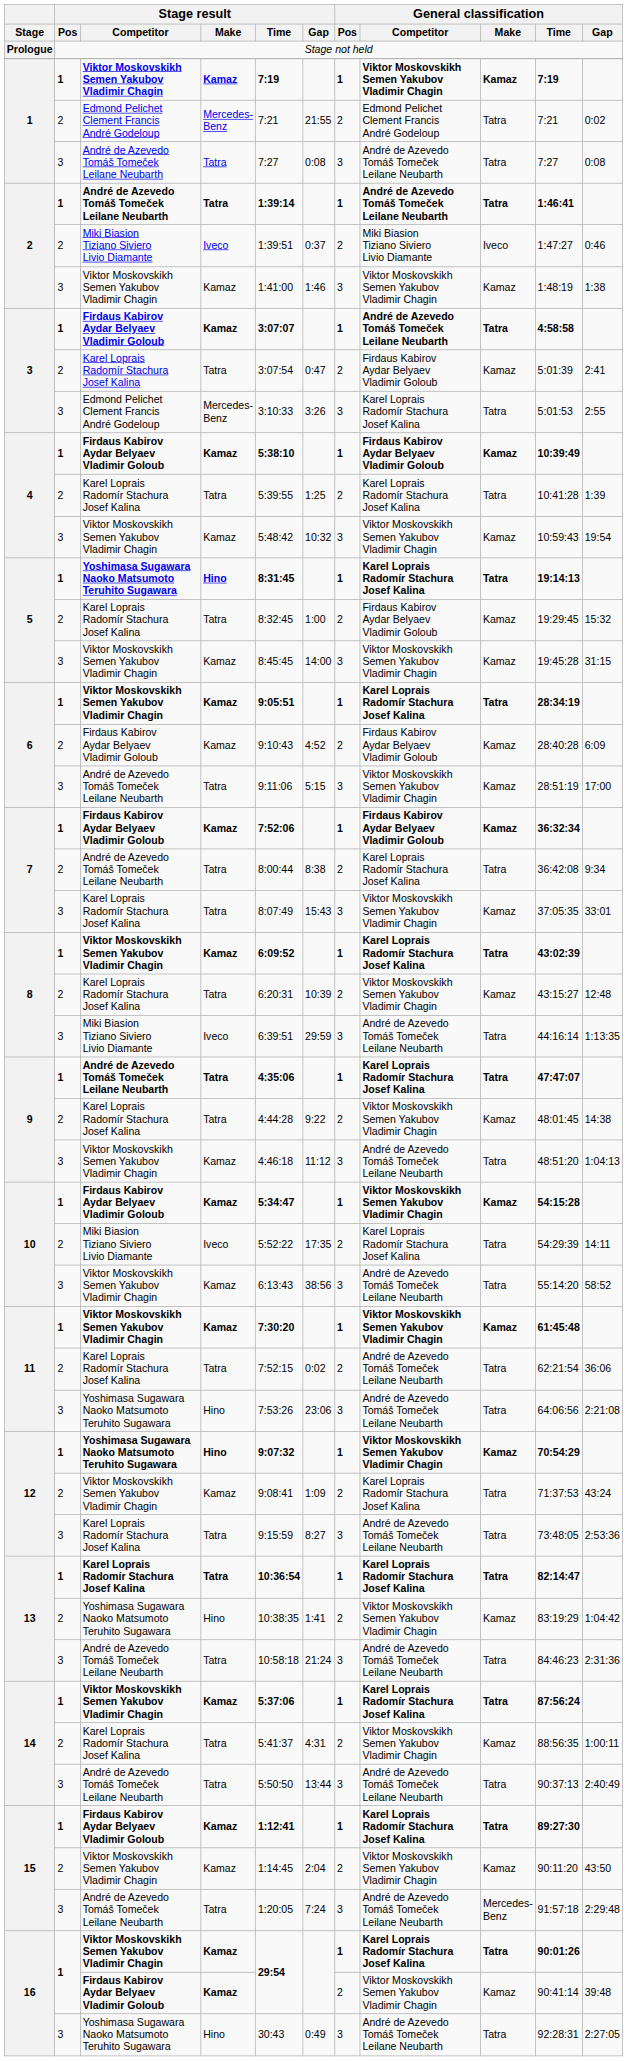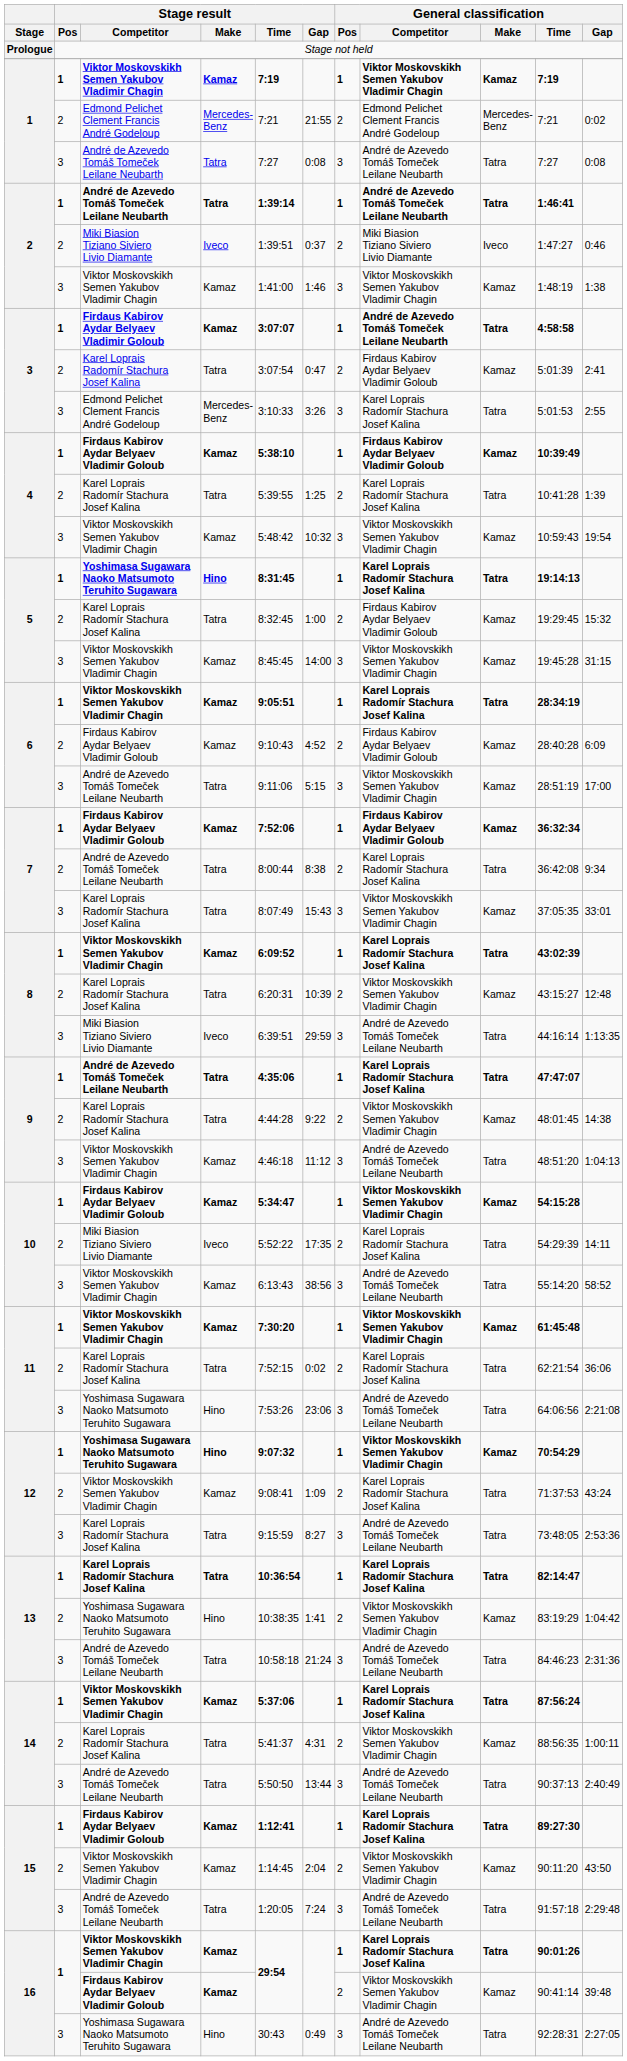 <table class="wikitable" style="font-size:97%;">
 <tr>
 <th></th>
 <th colspan=5><big>Stage result </big></th>
 <th colspan=5><big>General classification</big></th>
 </tr>
 <tr>
 <th width="40px">Stage</th>
 <th width="30px">Pos</th>
 <th width="170px">Competitor</th>
 <th width="50px">Make</th>
 <th width="40px">Time</th>
 <th width="40px">Gap</th>
 <th width="30px">Pos</th>
 <th width="170px">Competitor</th>
 <th width="50px">Make</th>
 <th width="40px">Time</th>
 <th width="40px">Gap</th>
 </tr>
 <tr>
 <th><strong>Prologue</strong></th>
 <td colspan=10 align=center><em>Stage not held</em></td>
 </tr>
 <tr>
 </tr>
 <tr>
 <th rowspan=3><strong>1</strong></th>
 <td><strong>1</strong></td>
 <td><strong> <a href='#'>Viktor Moskovskikh</a><br> <a href='#'>Semen Yakubov</a><br> <a href='#'>Vladimir Chagin</a></strong></td>
 <td><strong><a href='#'>Kamaz</a></strong></td>
 <td><strong>7:19</strong></td>
 <td></td>
 <td><strong>1</strong></td>
 <td><strong> Viktor Moskovskikh<br> Semen Yakubov<br> Vladimir Chagin</strong></td>
 <td><strong>Kamaz</strong></td>
 <td><strong>7:19</strong></td>
 <td></td>
 </tr>
 <tr>
 <td>2</td>
 <td> <a href='#'>Edmond Pelichet</a><br> <a href='#'>Clement Francis</a><br> <a href='#'>André Godeloup</a></td>
 <td><a href='#'>Mercedes-Benz</a></td>
 <td>7:21</td>
 <td>21:55</td>
 <td>2</td>
 <td> Edmond Pelichet<br> Clement Francis<br> André Godeloup</td>
-<td>Tatra</td>
+<td>Mercedes-Benz</td>
 <td>7:21</td>
 <td>0:02</td>
 </tr>
 <tr>
 <td>3</td>
 <td> <a href='#'>André de Azevedo</a><br> <a href='#'>Tomáš Tomeček</a><br> <a href='#'>Leilane Neubarth</a></td>
 <td><a href='#'>Tatra</a></td>
 <td>7:27</td>
 <td>0:08</td>
 <td>3</td>
 <td> André de Azevedo<br> Tomáš Tomeček<br> Leilane Neubarth</td>
 <td>Tatra</td>
 <td>7:27</td>
 <td>0:08</td>
 </tr>
 <tr>
 <th rowspan=3><strong>2</strong></th>
 <td><strong>1</strong></td>
 <td><strong> André de Azevedo<br> Tomáš Tomeček<br> Leilane Neubarth</strong></td>
 <td><strong>Tatra</strong></td>
 <td><strong>1:39:14</strong></td>
 <td></td>
 <td><strong>1</strong></td>
 <td><strong> André de Azevedo<br> Tomáš Tomeček<br> Leilane Neubarth</strong></td>
 <td><strong>Tatra</strong></td>
 <td><strong>1:46:41</strong></td>
 <td></td>
 </tr>
 <tr>
 <td>2</td>
 <td> <a href='#'>Miki Biasion</a><br> <a href='#'>Tiziano Siviero</a><br> <a href='#'>Livio Diamante</a></td>
 <td><a href='#'>Iveco</a></td>
 <td>1:39:51</td>
 <td>0:37</td>
 <td>2</td>
 <td> Miki Biasion<br> Tiziano Siviero<br> Livio Diamante</td>
 <td>Iveco</td>
 <td>1:47:27</td>
 <td>0:46</td>
 </tr>
 <tr>
 <td>3</td>
 <td> Viktor Moskovskikh<br> Semen Yakubov<br> Vladimir Chagin</td>
 <td>Kamaz</td>
 <td>1:41:00</td>
 <td>1:46</td>
 <td>3</td>
 <td> Viktor Moskovskikh<br> Semen Yakubov<br> Vladimir Chagin</td>
 <td>Kamaz</td>
 <td>1:48:19</td>
 <td>1:38</td>
 </tr>
 <tr>
 <th rowspan=3><strong>3</strong></th>
 <td><strong>1</strong></td>
 <td><strong> <a href='#'>Firdaus Kabirov</a><br> <a href='#'>Aydar Belyaev</a><br> <a href='#'>Vladimir Goloub</a></strong></td>
 <td><strong>Kamaz</strong></td>
 <td><strong>3:07:07</strong></td>
 <td></td>
 <td><strong>1</strong></td>
 <td><strong> André de Azevedo<br> Tomáš Tomeček<br> Leilane Neubarth</strong></td>
 <td><strong>Tatra</strong></td>
 <td><strong>4:58:58</strong></td>
 <td></td>
 </tr>
 <tr>
 <td>2</td>
 <td> <a href='#'>Karel Loprais</a><br> <a href='#'>Radomír Stachura</a><br> <a href='#'>Josef Kalina</a></td>
 <td>Tatra</td>
 <td>3:07:54</td>
 <td>0:47</td>
 <td>2</td>
 <td> Firdaus Kabirov<br> Aydar Belyaev<br> Vladimir Goloub</td>
 <td>Kamaz</td>
 <td>5:01:39</td>
 <td>2:41</td>
 </tr>
 <tr>
 <td>3</td>
 <td> Edmond Pelichet<br> Clement Francis<br> André Godeloup</td>
 <td>Mercedes-Benz</td>
 <td>3:10:33</td>
 <td>3:26</td>
 <td>3</td>
 <td> Karel Loprais<br> Radomír Stachura<br> Josef Kalina</td>
 <td>Tatra</td>
 <td>5:01:53</td>
 <td>2:55</td>
 </tr>
 <tr>
 <th rowspan=3><strong>4</strong></th>
 <td><strong>1</strong></td>
 <td><strong> Firdaus Kabirov<br> Aydar Belyaev<br> Vladimir Goloub</strong></td>
 <td><strong>Kamaz</strong></td>
 <td><strong>5:38:10</strong></td>
 <td></td>
 <td><strong>1</strong></td>
 <td><strong> Firdaus Kabirov<br> Aydar Belyaev<br> Vladimir Goloub</strong></td>
 <td><strong>Kamaz</strong></td>
 <td><strong>10:39:49</strong></td>
 <td></td>
 </tr>
 <tr>
 <td>2</td>
 <td> Karel Loprais<br> Radomír Stachura<br> Josef Kalina</td>
 <td>Tatra</td>
 <td>5:39:55</td>
 <td>1:25</td>
 <td>2</td>
 <td> Karel Loprais<br> Radomír Stachura<br> Josef Kalina</td>
 <td>Tatra</td>
 <td>10:41:28</td>
 <td>1:39</td>
 </tr>
 <tr>
 <td>3</td>
 <td> Viktor Moskovskikh<br> Semen Yakubov<br> Vladimir Chagin</td>
 <td>Kamaz</td>
 <td>5:48:42</td>
 <td>10:32</td>
 <td>3</td>
 <td> Viktor Moskovskikh<br> Semen Yakubov<br> Vladimir Chagin</td>
 <td>Kamaz</td>
 <td>10:59:43</td>
 <td>19:54</td>
 </tr>
 <tr>
 <th rowspan=3><strong>5</strong></th>
 <td><strong>1</strong></td>
 <td><strong> <a href='#'>Yoshimasa Sugawara</a><br> <a href='#'>Naoko Matsumoto</a><br> <a href='#'>Teruhito Sugawara</a></strong></td>
 <td><strong><a href='#'>Hino</a></strong></td>
 <td><strong>8:31:45</strong></td>
 <td></td>
 <td><strong>1</strong></td>
 <td><strong> Karel Loprais<br> Radomír Stachura<br> Josef Kalina</strong></td>
 <td><strong>Tatra</strong></td>
 <td><strong>19:14:13</strong></td>
 <td></td>
 </tr>
 <tr>
 <td>2</td>
 <td> Karel Loprais<br> Radomír Stachura<br> Josef Kalina</td>
 <td>Tatra</td>
 <td>8:32:45</td>
 <td>1:00</td>
 <td>2</td>
 <td> Firdaus Kabirov<br> Aydar Belyaev<br> Vladimir Goloub</td>
 <td>Kamaz</td>
 <td>19:29:45</td>
 <td>15:32</td>
 </tr>
 <tr>
 <td>3</td>
 <td> Viktor Moskovskikh<br> Semen Yakubov<br> Vladimir Chagin</td>
 <td>Kamaz</td>
 <td>8:45:45</td>
 <td>14:00</td>
 <td>3</td>
 <td> Viktor Moskovskikh<br> Semen Yakubov<br> Vladimir Chagin</td>
 <td>Kamaz</td>
 <td>19:45:28</td>
 <td>31:15</td>
 </tr>
 <tr>
 <th rowspan=3><strong>6</strong></th>
 <td><strong>1</strong></td>
 <td><strong> Viktor Moskovskikh<br> Semen Yakubov<br> Vladimir Chagin</strong></td>
 <td><strong>Kamaz</strong></td>
 <td><strong>9:05:51</strong></td>
 <td></td>
 <td><strong>1</strong></td>
 <td><strong> Karel Loprais<br> Radomír Stachura<br> Josef Kalina</strong></td>
 <td><strong>Tatra</strong></td>
 <td><strong>28:34:19</strong></td>
 <td></td>
 </tr>
 <tr>
 <td>2</td>
 <td> Firdaus Kabirov<br> Aydar Belyaev<br> Vladimir Goloub</td>
 <td>Kamaz</td>
 <td>9:10:43</td>
 <td>4:52</td>
 <td>2</td>
 <td> Firdaus Kabirov<br> Aydar Belyaev<br> Vladimir Goloub</td>
 <td>Kamaz</td>
 <td>28:40:28</td>
 <td>6:09</td>
 </tr>
 <tr>
 <td>3</td>
 <td> André de Azevedo<br> Tomáš Tomeček<br> Leilane Neubarth</td>
 <td>Tatra</td>
 <td>9:11:06</td>
 <td>5:15</td>
 <td>3</td>
 <td> Viktor Moskovskikh<br> Semen Yakubov<br> Vladimir Chagin</td>
 <td>Kamaz</td>
 <td>28:51:19</td>
 <td>17:00</td>
 </tr>
 <tr>
 <th rowspan=3><strong>7</strong></th>
 <td><strong>1</strong></td>
 <td><strong> Firdaus Kabirov<br> Aydar Belyaev<br> Vladimir Goloub</strong></td>
 <td><strong>Kamaz</strong></td>
 <td><strong>7:52:06</strong></td>
 <td></td>
 <td><strong>1</strong></td>
 <td><strong> Firdaus Kabirov<br> Aydar Belyaev<br> Vladimir Goloub</strong></td>
 <td><strong>Kamaz</strong></td>
 <td><strong>36:32:34</strong></td>
 <td></td>
 </tr>
 <tr>
 <td>2</td>
 <td> André de Azevedo<br> Tomáš Tomeček<br> Leilane Neubarth</td>
 <td>Tatra</td>
 <td>8:00:44</td>
 <td>8:38</td>
 <td>2</td>
 <td> Karel Loprais<br> Radomír Stachura<br> Josef Kalina</td>
 <td>Tatra</td>
 <td>36:42:08</td>
 <td>9:34</td>
 </tr>
 <tr>
 <td>3</td>
 <td> Karel Loprais<br> Radomír Stachura<br> Josef Kalina</td>
 <td>Tatra</td>
 <td>8:07:49</td>
 <td>15:43</td>
 <td>3</td>
 <td> Viktor Moskovskikh<br> Semen Yakubov<br> Vladimir Chagin</td>
 <td>Kamaz</td>
 <td>37:05:35</td>
 <td>33:01</td>
 </tr>
 <tr>
 <th rowspan=3><strong>8</strong></th>
 <td><strong>1</strong></td>
 <td><strong> Viktor Moskovskikh<br> Semen Yakubov<br> Vladimir Chagin</strong></td>
 <td><strong>Kamaz</strong></td>
 <td><strong>6:09:52</strong></td>
 <td></td>
 <td><strong>1</strong></td>
 <td><strong> Karel Loprais<br> Radomír Stachura<br> Josef Kalina</strong></td>
 <td><strong>Tatra</strong></td>
 <td><strong>43:02:39</strong></td>
 <td></td>
 </tr>
 <tr>
 <td>2</td>
 <td> Karel Loprais<br> Radomír Stachura<br> Josef Kalina</td>
 <td>Tatra</td>
 <td>6:20:31</td>
 <td>10:39</td>
 <td>2</td>
 <td> Viktor Moskovskikh<br> Semen Yakubov<br> Vladimir Chagin</td>
 <td>Kamaz</td>
 <td>43:15:27</td>
 <td>12:48</td>
 </tr>
 <tr>
 <td>3</td>
 <td> Miki Biasion<br> Tiziano Siviero<br> Livio Diamante</td>
 <td>Iveco</td>
 <td>6:39:51</td>
 <td>29:59</td>
 <td>3</td>
 <td> André de Azevedo<br> Tomáš Tomeček<br> Leilane Neubarth</td>
 <td>Tatra</td>
 <td>44:16:14</td>
 <td>1:13:35</td>
 </tr>
 <tr>
 <th rowspan=3><strong>9</strong></th>
 <td><strong>1</strong></td>
 <td><strong> André de Azevedo<br> Tomáš Tomeček<br> Leilane Neubarth</strong></td>
 <td><strong>Tatra</strong></td>
 <td><strong>4:35:06</strong></td>
 <td></td>
 <td><strong>1</strong></td>
 <td><strong> Karel Loprais<br> Radomír Stachura<br> Josef Kalina</strong></td>
 <td><strong>Tatra</strong></td>
 <td><strong>47:47:07</strong></td>
 <td></td>
 </tr>
 <tr>
 <td>2</td>
 <td> Karel Loprais<br> Radomír Stachura<br> Josef Kalina</td>
 <td>Tatra</td>
 <td>4:44:28</td>
 <td>9:22</td>
 <td>2</td>
 <td> Viktor Moskovskikh<br> Semen Yakubov<br> Vladimir Chagin</td>
 <td>Kamaz</td>
 <td>48:01:45</td>
 <td>14:38</td>
 </tr>
 <tr>
 <td>3</td>
 <td> Viktor Moskovskikh<br> Semen Yakubov<br> Vladimir Chagin</td>
 <td>Kamaz</td>
 <td>4:46:18</td>
 <td>11:12</td>
 <td>3</td>
 <td> André de Azevedo<br> Tomáš Tomeček<br> Leilane Neubarth</td>
 <td>Tatra</td>
 <td>48:51:20</td>
 <td>1:04:13</td>
 </tr>
 <tr>
 <th rowspan=3><strong>10</strong></th>
 <td><strong>1</strong></td>
 <td><strong> Firdaus Kabirov<br> Aydar Belyaev<br> Vladimir Goloub</strong></td>
 <td><strong>Kamaz</strong></td>
 <td><strong>5:34:47</strong></td>
 <td></td>
 <td><strong>1</strong></td>
 <td><strong> Viktor Moskovskikh<br> Semen Yakubov<br> Vladimir Chagin</strong></td>
 <td><strong>Kamaz</strong></td>
 <td><strong>54:15:28</strong></td>
 <td></td>
 </tr>
 <tr>
 <td>2</td>
 <td> Miki Biasion<br> Tiziano Siviero<br> Livio Diamante</td>
 <td>Iveco</td>
 <td>5:52:22</td>
 <td>17:35</td>
 <td>2</td>
 <td> Karel Loprais<br> Radomír Stachura<br> Josef Kalina</td>
 <td>Tatra</td>
 <td>54:29:39</td>
 <td>14:11</td>
 </tr>
 <tr>
 <td>3</td>
 <td> Viktor Moskovskikh<br> Semen Yakubov<br> Vladimir Chagin</td>
 <td>Kamaz</td>
 <td>6:13:43</td>
 <td>38:56</td>
 <td>3</td>
 <td> André de Azevedo<br> Tomáš Tomeček<br> Leilane Neubarth</td>
 <td>Tatra</td>
 <td>55:14:20</td>
 <td>58:52</td>
 </tr>
 <tr>
 <th rowspan=3><strong>11</strong></th>
 <td><strong>1</strong></td>
 <td><strong> Viktor Moskovskikh<br> Semen Yakubov<br> Vladimir Chagin</strong></td>
 <td><strong>Kamaz</strong></td>
 <td><strong>7:30:20</strong></td>
 <td></td>
 <td><strong>1</strong></td>
 <td><strong> Viktor Moskovskikh<br> Semen Yakubov<br> Vladimir Chagin</strong></td>
 <td><strong>Kamaz</strong></td>
 <td><strong>61:45:48</strong></td>
 <td></td>
 </tr>
 <tr>
 <td>2</td>
 <td> Karel Loprais<br> Radomír Stachura<br> Josef Kalina</td>
 <td>Tatra</td>
 <td>7:52:15</td>
 <td>0:02</td>
 <td>2</td>
-<td> André de Azevedo<br> Tomáš Tomeček<br> Leilane Neubarth</td>
+<td> Karel Loprais<br> Radomír Stachura<br> Josef Kalina</td>
 <td>Tatra</td>
 <td>62:21:54</td>
 <td>36:06</td>
 </tr>
 <tr>
 <td>3</td>
 <td> Yoshimasa Sugawara<br> Naoko Matsumoto<br> Teruhito Sugawara</td>
 <td>Hino</td>
 <td>7:53:26</td>
 <td>23:06</td>
 <td>3</td>
 <td> André de Azevedo<br> Tomáš Tomeček<br> Leilane Neubarth</td>
 <td>Tatra</td>
 <td>64:06:56</td>
 <td>2:21:08</td>
 </tr>
 <tr>
 <th rowspan=3><strong>12</strong></th>
 <td><strong>1</strong></td>
 <td><strong> Yoshimasa Sugawara<br> Naoko Matsumoto<br> Teruhito Sugawara</strong></td>
 <td><strong>Hino</strong></td>
 <td><strong>9:07:32</strong></td>
 <td></td>
 <td><strong>1</strong></td>
 <td><strong> Viktor Moskovskikh<br> Semen Yakubov<br> Vladimir Chagin</strong></td>
 <td><strong>Kamaz</strong></td>
 <td><strong>70:54:29</strong></td>
 <td></td>
 </tr>
 <tr>
 <td>2</td>
 <td> Viktor Moskovskikh<br> Semen Yakubov<br> Vladimir Chagin</td>
 <td>Kamaz</td>
 <td>9:08:41</td>
 <td>1:09</td>
 <td>2</td>
 <td> Karel Loprais<br> Radomír Stachura<br> Josef Kalina</td>
 <td>Tatra</td>
 <td>71:37:53</td>
 <td>43:24</td>
 </tr>
 <tr>
 <td>3</td>
 <td> Karel Loprais<br> Radomír Stachura<br> Josef Kalina</td>
 <td>Tatra</td>
 <td>9:15:59</td>
 <td>8:27</td>
 <td>3</td>
 <td> André de Azevedo<br> Tomáš Tomeček<br> Leilane Neubarth</td>
 <td>Tatra</td>
 <td>73:48:05</td>
 <td>2:53:36</td>
 </tr>
 <tr>
 <th rowspan=3><strong>13</strong></th>
 <td><strong>1</strong></td>
 <td><strong> Karel Loprais<br> Radomír Stachura<br> Josef Kalina</strong></td>
 <td><strong>Tatra</strong></td>
 <td><strong>10:36:54</strong></td>
 <td></td>
 <td><strong>1</strong></td>
 <td><strong> Karel Loprais<br> Radomír Stachura<br> Josef Kalina</strong></td>
 <td><strong>Tatra</strong></td>
 <td><strong>82:14:47</strong></td>
 <td></td>
 </tr>
 <tr>
 <td>2</td>
 <td> Yoshimasa Sugawara<br> Naoko Matsumoto<br> Teruhito Sugawara</td>
 <td>Hino</td>
 <td>10:38:35</td>
 <td>1:41</td>
 <td>2</td>
 <td> Viktor Moskovskikh<br> Semen Yakubov<br> Vladimir Chagin</td>
 <td>Kamaz</td>
 <td>83:19:29</td>
 <td>1:04:42</td>
 </tr>
 <tr>
 <td>3</td>
 <td> André de Azevedo<br> Tomáš Tomeček<br> Leilane Neubarth</td>
 <td>Tatra</td>
 <td>10:58:18</td>
 <td>21:24</td>
 <td>3</td>
 <td> André de Azevedo<br> Tomáš Tomeček<br> Leilane Neubarth</td>
 <td>Tatra</td>
 <td>84:46:23</td>
 <td>2:31:36</td>
 </tr>
 <tr>
 <th rowspan=3><strong>14</strong></th>
 <td><strong>1</strong></td>
 <td><strong> Viktor Moskovskikh<br> Semen Yakubov<br> Vladimir Chagin</strong></td>
 <td><strong>Kamaz</strong></td>
 <td><strong>5:37:06</strong></td>
 <td></td>
 <td><strong>1</strong></td>
 <td><strong> Karel Loprais<br> Radomír Stachura<br> Josef Kalina</strong></td>
 <td><strong>Tatra</strong></td>
 <td><strong>87:56:24</strong></td>
 <td></td>
 </tr>
 <tr>
 <td>2</td>
 <td> Karel Loprais<br> Radomír Stachura<br> Josef Kalina</td>
 <td>Tatra</td>
 <td>5:41:37</td>
 <td>4:31</td>
 <td>2</td>
 <td> Viktor Moskovskikh<br> Semen Yakubov<br> Vladimir Chagin</td>
 <td>Kamaz</td>
 <td>88:56:35</td>
 <td>1:00:11</td>
 </tr>
 <tr>
 <td>3</td>
 <td> André de Azevedo<br> Tomáš Tomeček<br> Leilane Neubarth</td>
 <td>Tatra</td>
 <td>5:50:50</td>
 <td>13:44</td>
 <td>3</td>
 <td> André de Azevedo<br> Tomáš Tomeček<br> Leilane Neubarth</td>
 <td>Tatra</td>
 <td>90:37:13</td>
 <td>2:40:49</td>
 </tr>
 <tr>
 <th rowspan=3><strong>15</strong></th>
 <td><strong>1</strong></td>
 <td><strong> Firdaus Kabirov<br> Aydar Belyaev<br> Vladimir Goloub</strong></td>
 <td><strong>Kamaz</strong></td>
 <td><strong>1:12:41</strong></td>
 <td></td>
 <td><strong>1</strong></td>
 <td><strong> Karel Loprais<br> Radomír Stachura<br> Josef Kalina</strong></td>
 <td><strong>Tatra</strong></td>
 <td><strong>89:27:30</strong></td>
 <td></td>
 </tr>
 <tr>
 <td>2</td>
 <td> Viktor Moskovskikh<br> Semen Yakubov<br> Vladimir Chagin</td>
 <td>Kamaz</td>
 <td>1:14:45</td>
 <td>2:04</td>
 <td>2</td>
 <td> Viktor Moskovskikh<br> Semen Yakubov<br> Vladimir Chagin</td>
 <td>Kamaz</td>
 <td>90:11:20</td>
 <td>43:50</td>
 </tr>
 <tr>
 <td>3</td>
 <td> André de Azevedo<br> Tomáš Tomeček<br> Leilane Neubarth</td>
 <td>Tatra</td>
 <td>1:20:05</td>
 <td>7:24</td>
 <td>3</td>
 <td> André de Azevedo<br> Tomáš Tomeček<br> Leilane Neubarth</td>
-<td>Mercedes-Benz</td>
+<td>Tatra</td>
 <td>91:57:18</td>
 <td>2:29:48</td>
 </tr>
 <tr>
 <th rowspan=3><strong>16</strong></th>
 <td rowspan=2><strong>1</strong></td>
 <td><strong> Viktor Moskovskikh<br> Semen Yakubov<br> Vladimir Chagin</strong></td>
 <td><strong>Kamaz</strong></td>
 <td rowspan=2><strong>29:54</strong></td>
 <td rowspan=2></td>
 <td><strong>1</strong></td>
 <td><strong> Karel Loprais<br> Radomír Stachura<br> Josef Kalina</strong></td>
 <td><strong>Tatra</strong></td>
 <td><strong>90:01:26</strong></td>
 <td></td>
 </tr>
 <tr>
 <td><strong> Firdaus Kabirov<br> Aydar Belyaev<br> Vladimir Goloub</strong></td>
 <td><strong>Kamaz</strong></td>
 <td>2</td>
 <td> Viktor Moskovskikh<br> Semen Yakubov<br> Vladimir Chagin</td>
 <td>Kamaz</td>
 <td>90:41:14</td>
 <td>39:48</td>
 </tr>
 <tr>
 <td>3</td>
 <td> Yoshimasa Sugawara<br> Naoko Matsumoto<br> Teruhito Sugawara</td>
 <td>Hino</td>
 <td>30:43</td>
 <td>0:49</td>
 <td>3</td>
 <td> André de Azevedo<br> Tomáš Tomeček<br> Leilane Neubarth</td>
 <td>Tatra</td>
 <td>92:28:31</td>
 <td>2:27:05</td>
 </tr>
 </table>
